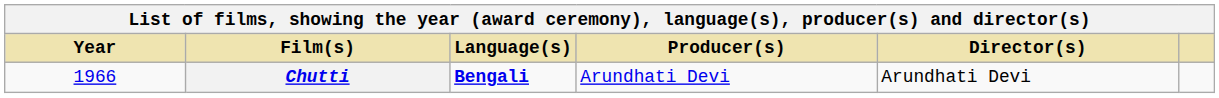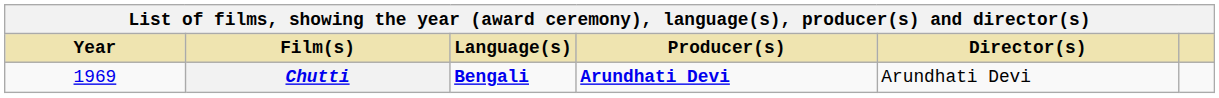 <table class="wikitable plainrowheaders" style="width:100%">
 <tr>
 <th colspan="6">List of films, showing the year (award ceremony), language(s), producer(s) and director(s)</th>
 </tr>
 <tr>
 <th scope="col" style="background-color:#EFE4B0;width:15%">Year</th>
 <th scope="col" style="background-color:#EFE4B0;width:22%;">Film(s)</th>
 <th scope="col" style="background-color:#EFE4B0;width:10%;">Language(s)</th>
 <th scope="col" style="background-color:#EFE4B0;width:25%;">Producer(s)</th>
 <th scope="col" style="background-color:#EFE4B0;width:25%;">Director(s)</th>
 <th scope="col" style="background-color:#EFE4B0;width:3%;" class="unsortable"></th>
 </tr>
 <tr>
-<td style="text-align:center;"><a href='#'>1966<br></a></td>
+<td style="text-align:center;"><a href='#'>1969<br></a></td>
 <th scope="row"><em><a href='#'>Chutti</a></em></th>
 <td><strong><a href='#'>Bengali</a></strong></td>
-<td><a href='#'>Arundhati Devi</a></td>
+<td><strong><a href='#'>Arundhati Devi</a></strong></td>
 <td>Arundhati Devi</td>
 <td align="center"></td>
 </tr>
 </table>
